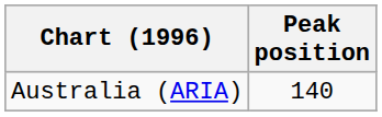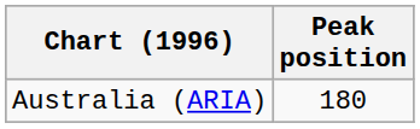 <table class="wikitable">
 <tr>
 <th align="left">Chart (1996)</th>
 <th align="left">Peak<br>position</th>
 </tr>
 <tr>
 <td>Australia (<a href='#'>ARIA</a>)</td>
-<td align="center">140</td>
+<td align="center">180</td>
 </tr>
 </table>
